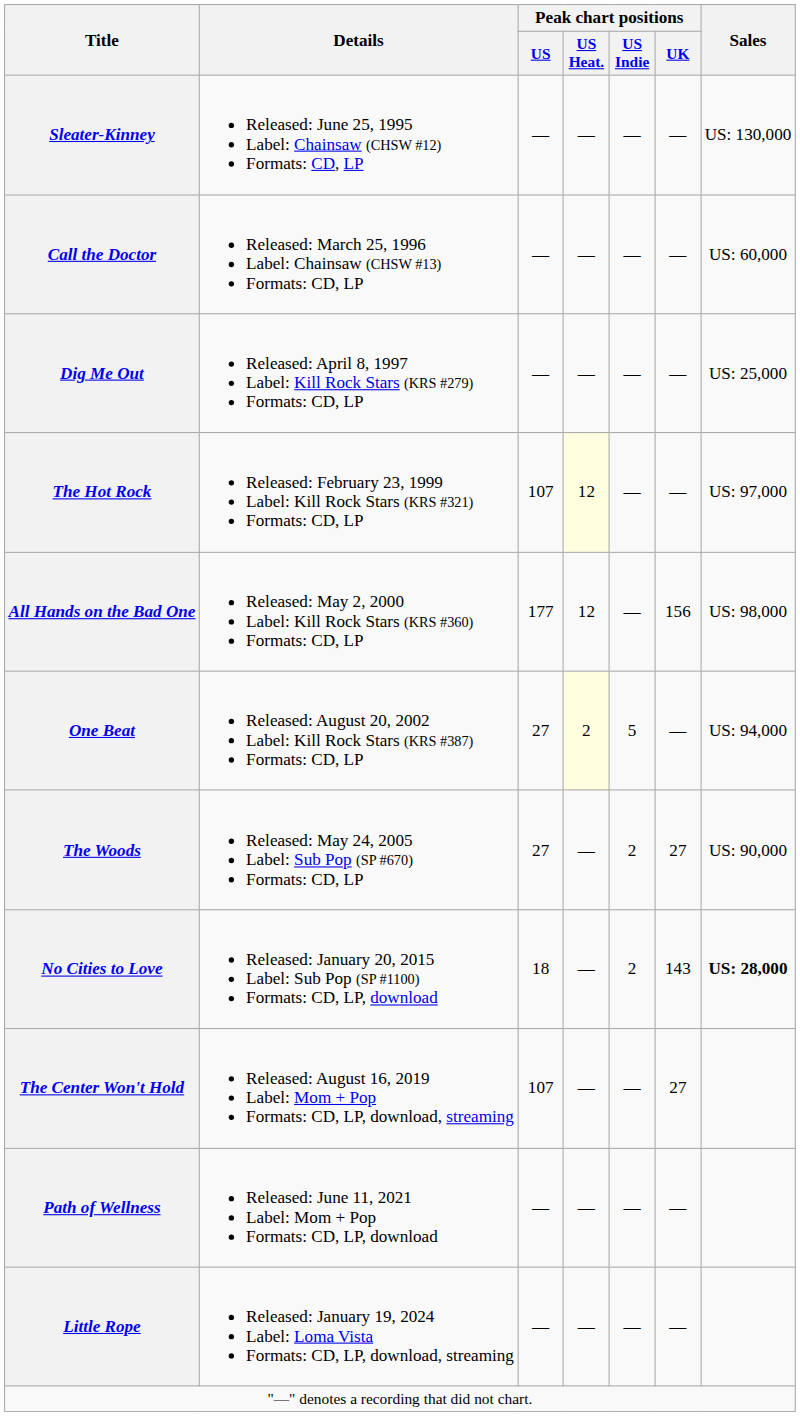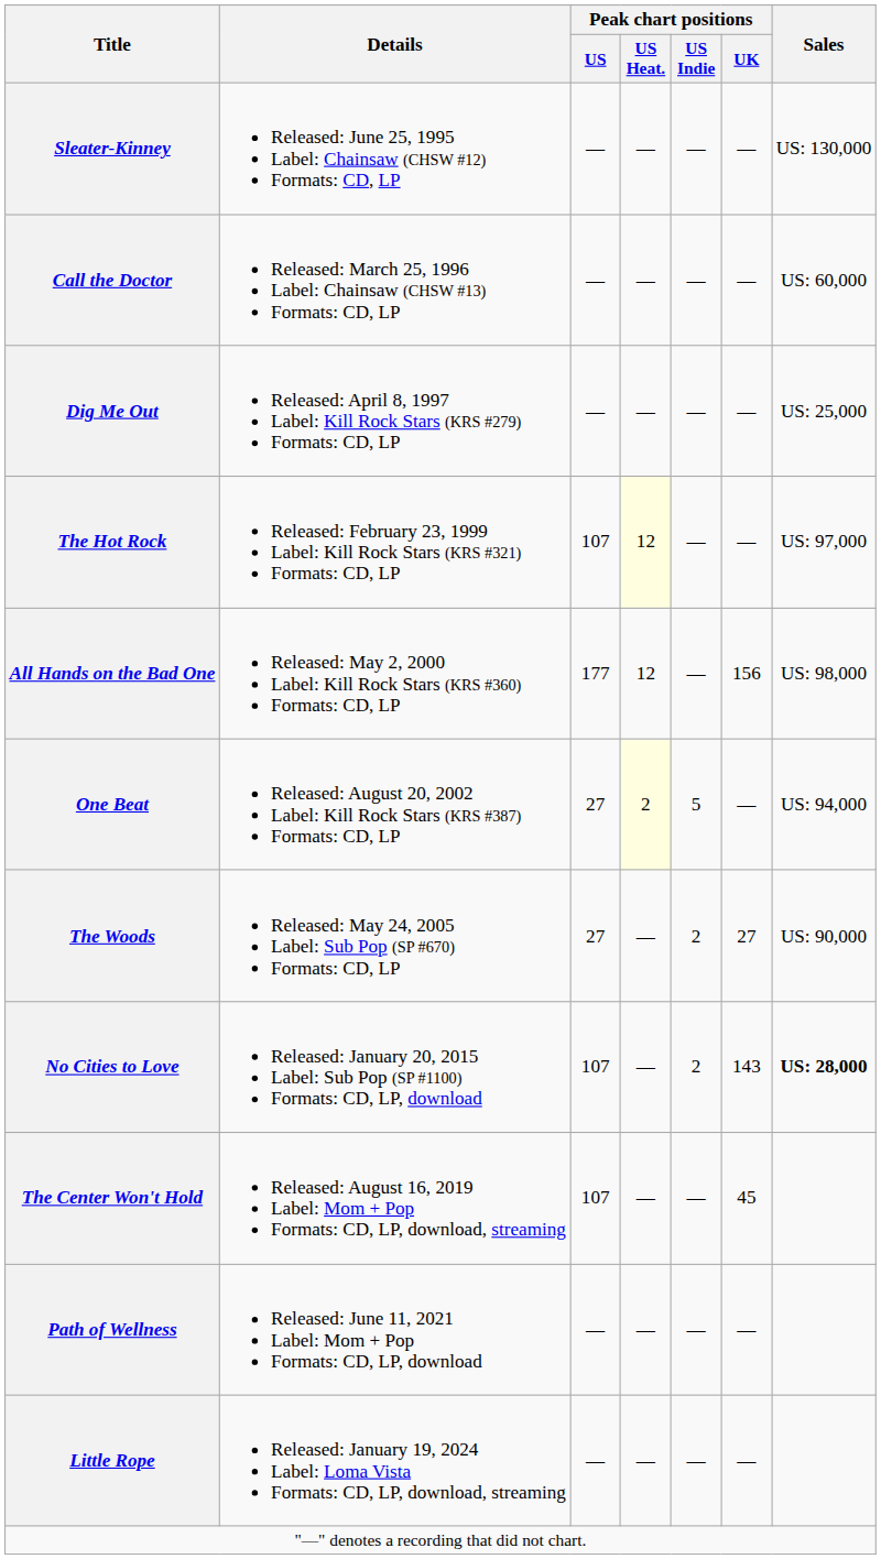 <table class="wikitable plainrowheaders" style="text-align:left">
 <tr>
 <th scope="col" rowspan="2">Title</th>
 <th scope="col" rowspan="2">Details</th>
 <th scope="col" colspan="4">Peak chart positions</th>
 <th scope="col" rowspan="2">Sales</th>
 </tr>
 <tr>
 <th scope="col" style="width:2.5em;font-size:90%;"><a href='#'>US</a><br></th>
 <th scope="col" style="width:2.5em;font-size:90%;"><a href='#'>US<br>Heat.</a><br></th>
 <th scope="col" style="width:2.5em;font-size:90%;"><a href='#'>US<br>Indie</a><br></th>
 <th scope="col" style="width:2.5em;font-size:90%;"><a href='#'>UK</a><br></th>
 </tr>
 <tr>
 <th scope="row"><em><a href='#'>Sleater-Kinney</a></em></th>
 <td><br><ul><li>Released: June 25, 1995</li><li>Label: <a href='#'>Chainsaw</a> <small>(CHSW #12)</small></li><li>Formats: <a href='#'>CD</a>, <a href='#'>LP</a></li></ul></td>
 <td align="center">—</td>
 <td align="center">—</td>
 <td align="center">—</td>
 <td align="center">—</td>
 <td align="center">US: 130,000</td>
 </tr>
 <tr>
 <th scope="row"><em><a href='#'>Call the Doctor</a></em></th>
 <td><br><ul><li>Released: March 25, 1996</li><li>Label: Chainsaw <small>(CHSW #13)</small></li><li>Formats: CD, LP</li></ul></td>
 <td align="center">—</td>
 <td align="center">—</td>
 <td align="center">—</td>
 <td align="center">—</td>
 <td align="center">US: 60,000</td>
 </tr>
 <tr>
 <th scope="row"><em><a href='#'>Dig Me Out</a></em></th>
 <td><br><ul><li>Released: April 8, 1997</li><li>Label: <a href='#'>Kill Rock Stars</a> <small>(KRS #279)</small></li><li>Formats: CD, LP</li></ul></td>
 <td align="center">—</td>
 <td align="center">—</td>
 <td align="center">—</td>
 <td align="center">—</td>
 <td align="center">US: 25,000</td>
 </tr>
 <tr>
 <th scope="row"><em><a href='#'>The Hot Rock</a></em></th>
 <td><br><ul><li>Released: February 23, 1999</li><li>Label: Kill Rock Stars <small>(KRS #321)</small></li><li>Formats: CD, LP</li></ul></td>
 <td align="center">107</td>
 <td align="center" style="background: lightyellow;">12</td>
 <td align="center">—</td>
 <td align="center">—</td>
 <td align="center">US: 97,000</td>
 </tr>
 <tr>
 <th scope="row"><em><a href='#'>All Hands on the Bad One</a></em></th>
 <td><br><ul><li>Released: May 2, 2000</li><li>Label: Kill Rock Stars <small>(KRS #360)</small></li><li>Formats: CD, LP</li></ul></td>
 <td align="center">177</td>
 <td align="center">12</td>
 <td align="center">—</td>
 <td align="center">156</td>
 <td align="center">US: 98,000</td>
 </tr>
 <tr>
 <th scope="row"><em><a href='#'>One Beat</a></em></th>
 <td><br><ul><li>Released: August 20, 2002</li><li>Label: Kill Rock Stars <small>(KRS #387)</small></li><li>Formats: CD, LP</li></ul></td>
 <td align="center">27</td>
 <td align="center" style="background: lightyellow;">2</td>
 <td align="center">5</td>
 <td align="center">—</td>
 <td align="center">US: 94,000</td>
 </tr>
 <tr>
 <th scope="row"><em><a href='#'>The Woods</a></em></th>
 <td><br><ul><li>Released: May 24, 2005</li><li>Label: <a href='#'>Sub Pop</a> <small>(SP #670)</small></li><li>Formats: CD, LP</li></ul></td>
 <td align="center">27</td>
 <td align="center">—</td>
 <td align="center">2</td>
 <td align="center">27</td>
 <td align="center">US: 90,000</td>
 </tr>
 <tr>
 <th scope="row"><em><a href='#'>No Cities to Love</a></em></th>
 <td><br><ul><li>Released: January 20, 2015</li><li>Label: Sub Pop <small>(SP #1100)</small></li><li>Formats: CD, LP, <a href='#'>download</a></li></ul></td>
-<td align="center">18</td>
+<td align="center">107</td>
 <td align="center">—</td>
 <td align="center">2</td>
 <td align="center">143</td>
 <td align="center"><strong>US: 28,000</strong></td>
 </tr>
 <tr>
 <th scope="row"><em><a href='#'>The Center Won't Hold</a></em></th>
 <td><br><ul><li>Released: August 16, 2019</li><li>Label: <a href='#'>Mom + Pop</a></li><li>Formats: CD, LP, download, <a href='#'>streaming</a></li></ul></td>
 <td align="center">107</td>
 <td align="center">—</td>
 <td align="center">—</td>
-<td align="center">27</td>
+<td align="center">45</td>
 <td align="center"></td>
 </tr>
 <tr>
 <th scope="row"><em><a href='#'>Path of Wellness</a></em></th>
 <td><br><ul><li>Released: June 11, 2021</li><li>Label: Mom + Pop</li><li>Formats: CD, LP, download</li></ul></td>
 <td align="center">—</td>
 <td align="center">—</td>
 <td align="center">—</td>
 <td align="center">—</td>
 <td align="center"></td>
 </tr>
 <tr>
 <th scope="row"><em><a href='#'>Little Rope</a></em></th>
 <td><br><ul><li>Released: January 19, 2024</li><li>Label: <a href='#'>Loma Vista</a></li><li>Formats: CD, LP, download, streaming</li></ul></td>
 <td align="center">—</td>
 <td align="center">—</td>
 <td align="center">—</td>
 <td align="center">—</td>
 <td></td>
 </tr>
 <tr>
 <td colspan="7" style="font-size:90%" align="center">"—" denotes a recording that did not chart.</td>
 </tr>
 </table>
